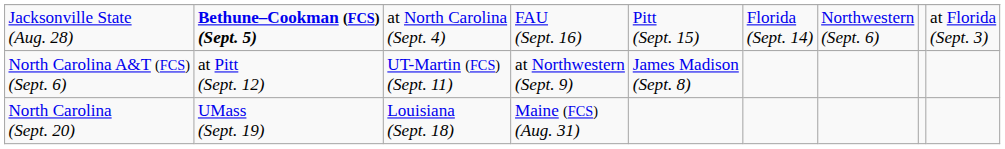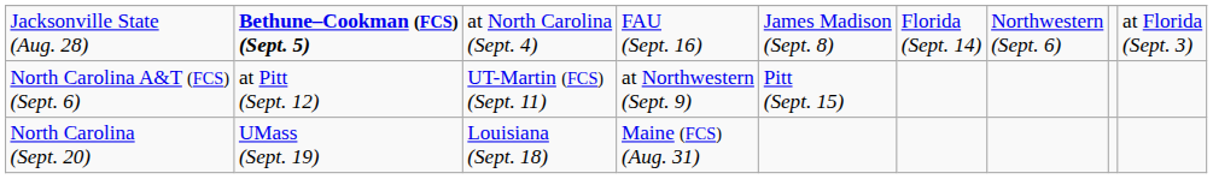 <table class="wikitable">
 <tr>
 </tr>
 <tr>
 <td><a href='#'>Jacksonville State</a><br><em>(Aug. 28)</em></td>
 <td><strong><a href='#'>Bethune–Cookman</a> <small>(<a href='#'>FCS</a>)</small><br><em>(Sept. 5)</em></strong></td>
 <td>at <a href='#'>North Carolina</a><br><em>(Sept. 4)</em></td>
 <td><a href='#'>FAU</a><br><em>(Sept. 16)</em></td>
-<td><a href='#'>Pitt</a><br><em>(Sept. 15)</em></td>
+<td><a href='#'>James Madison</a><br><em>(Sept. 8)</em></td>
 <td><a href='#'>Florida</a><br><em>(Sept. 14)</em></td>
 <td><a href='#'>Northwestern</a><br><em>(Sept. 6)</em></td>
 <td></td>
 <td>at <a href='#'>Florida</a><br><em>(Sept. 3)</em></td>
 </tr>
 <tr>
 <td><a href='#'>North Carolina A&T</a> <small>(<a href='#'>FCS</a>)</small><br><em>(Sept. 6)</em></td>
 <td>at <a href='#'>Pitt</a><br><em>(Sept. 12)</em></td>
 <td><a href='#'>UT-Martin</a> <small>(<a href='#'>FCS</a>)</small><br><em>(Sept. 11)</em></td>
 <td>at <a href='#'>Northwestern</a><br><em>(Sept. 9)</em></td>
-<td><a href='#'>James Madison</a><br><em>(Sept. 8)</em></td>
+<td><a href='#'>Pitt</a><br><em>(Sept. 15)</em></td>
 <td></td>
 <td></td>
 <td></td>
 <td></td>
 </tr>
 <tr>
 <td><a href='#'>North Carolina</a><br><em>(Sept. 20)</em></td>
 <td><a href='#'>UMass</a><br><em>(Sept. 19)</em></td>
 <td><a href='#'>Louisiana</a><br><em>(Sept. 18)</em></td>
 <td><a href='#'>Maine</a> <small>(<a href='#'>FCS</a>)</small><br><em>(Aug. 31)</em></td>
 <td></td>
 <td></td>
 <td></td>
 <td></td>
 <td></td>
 </tr>
 </table>
